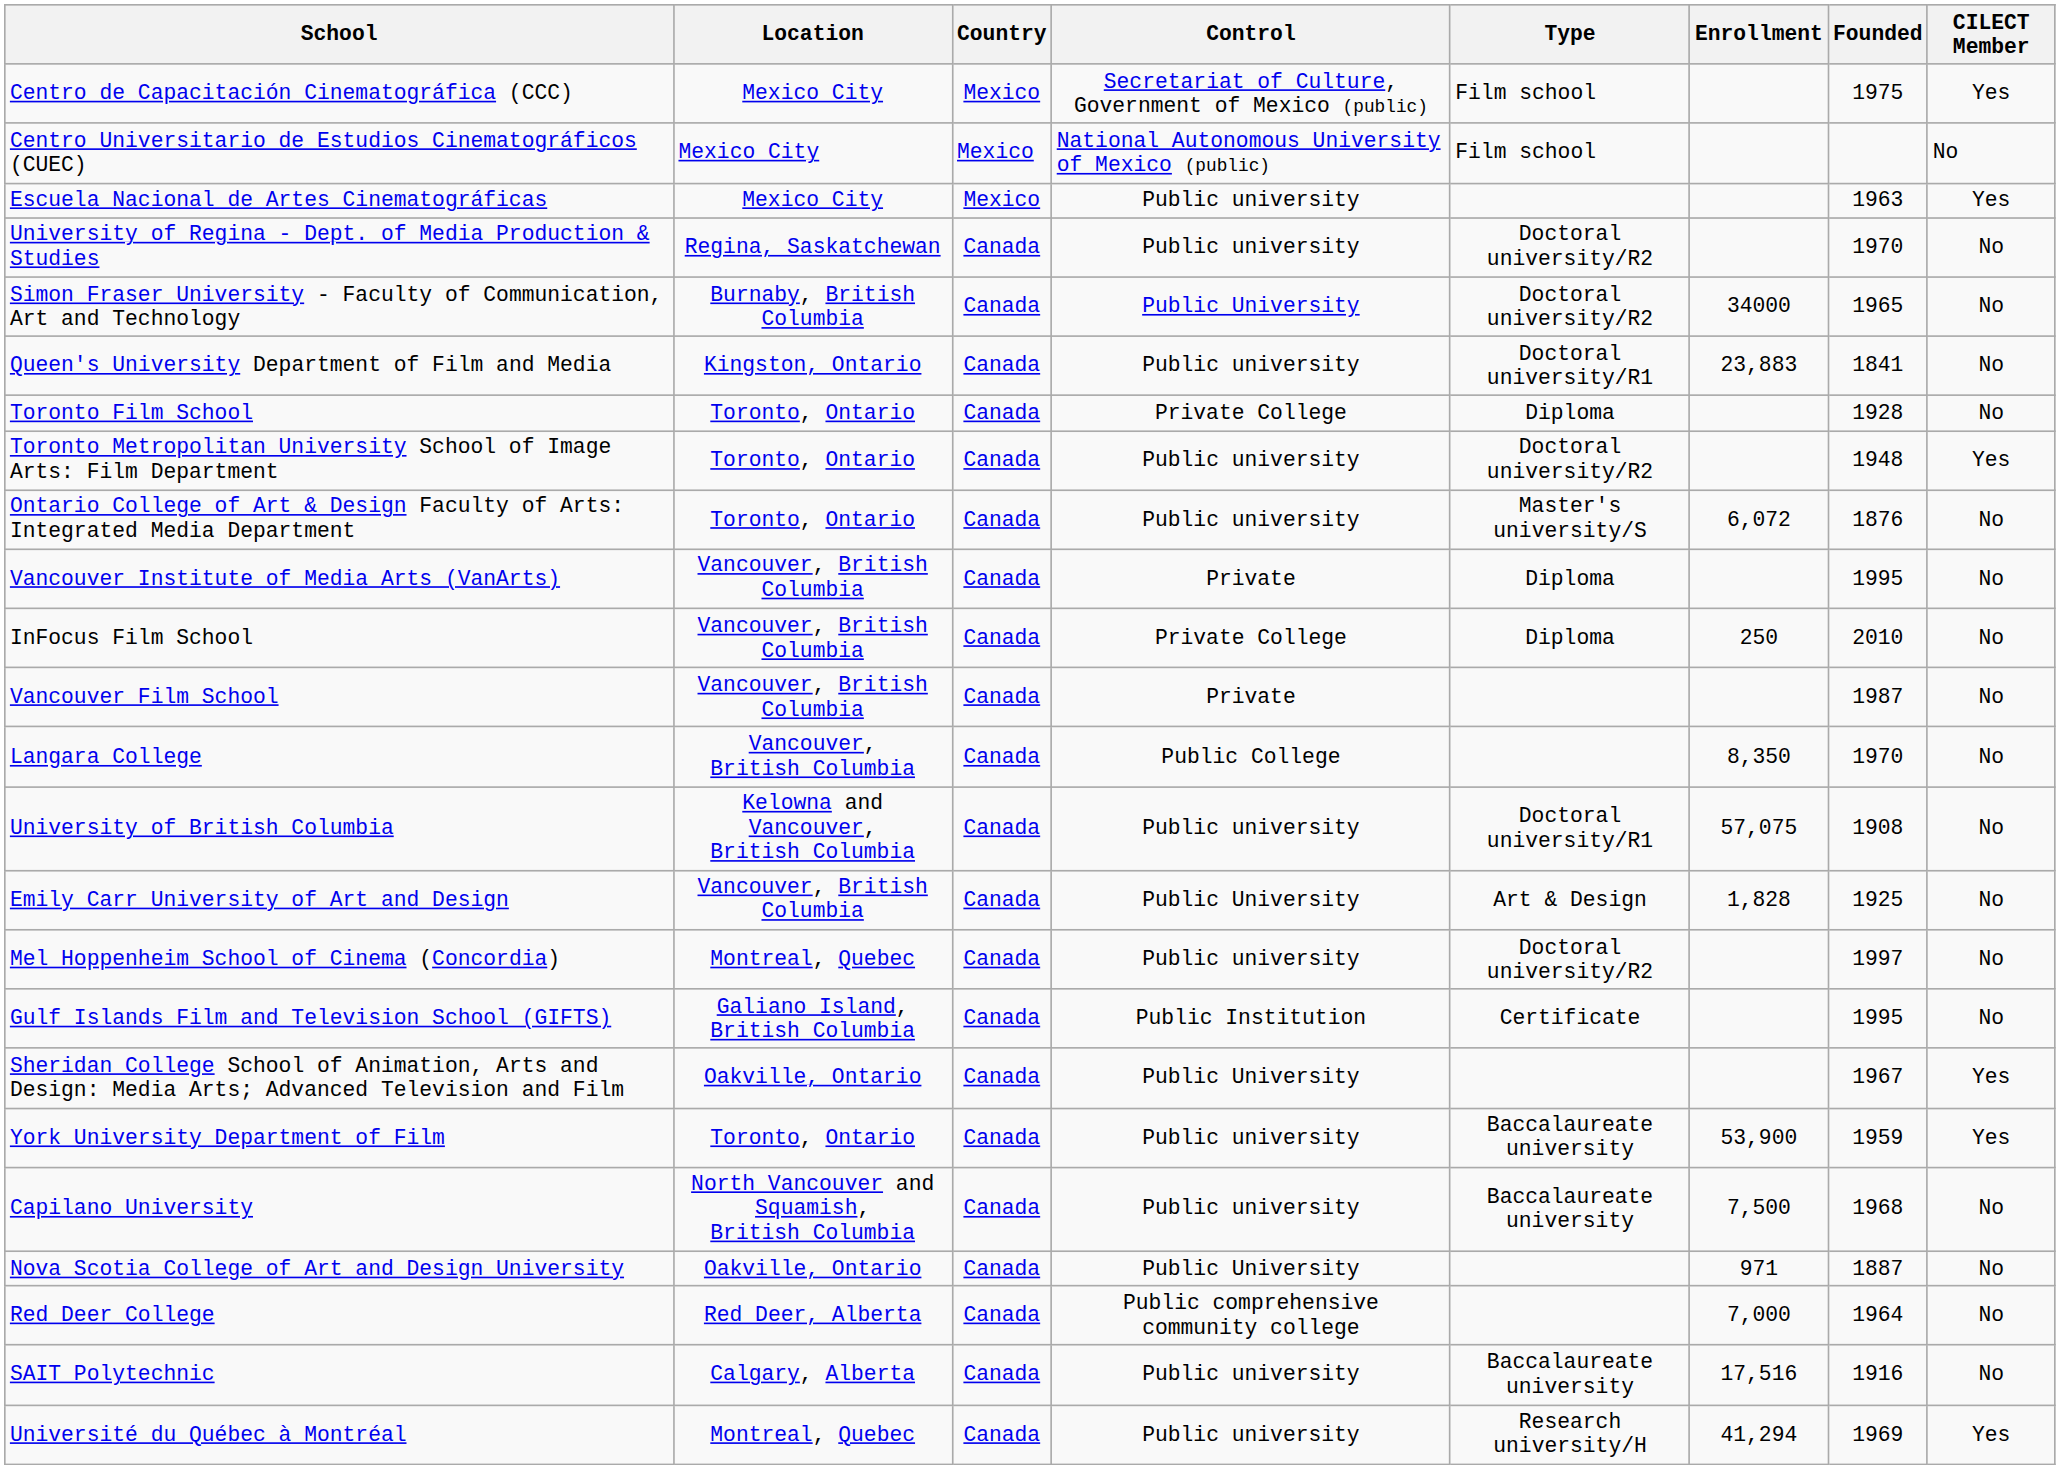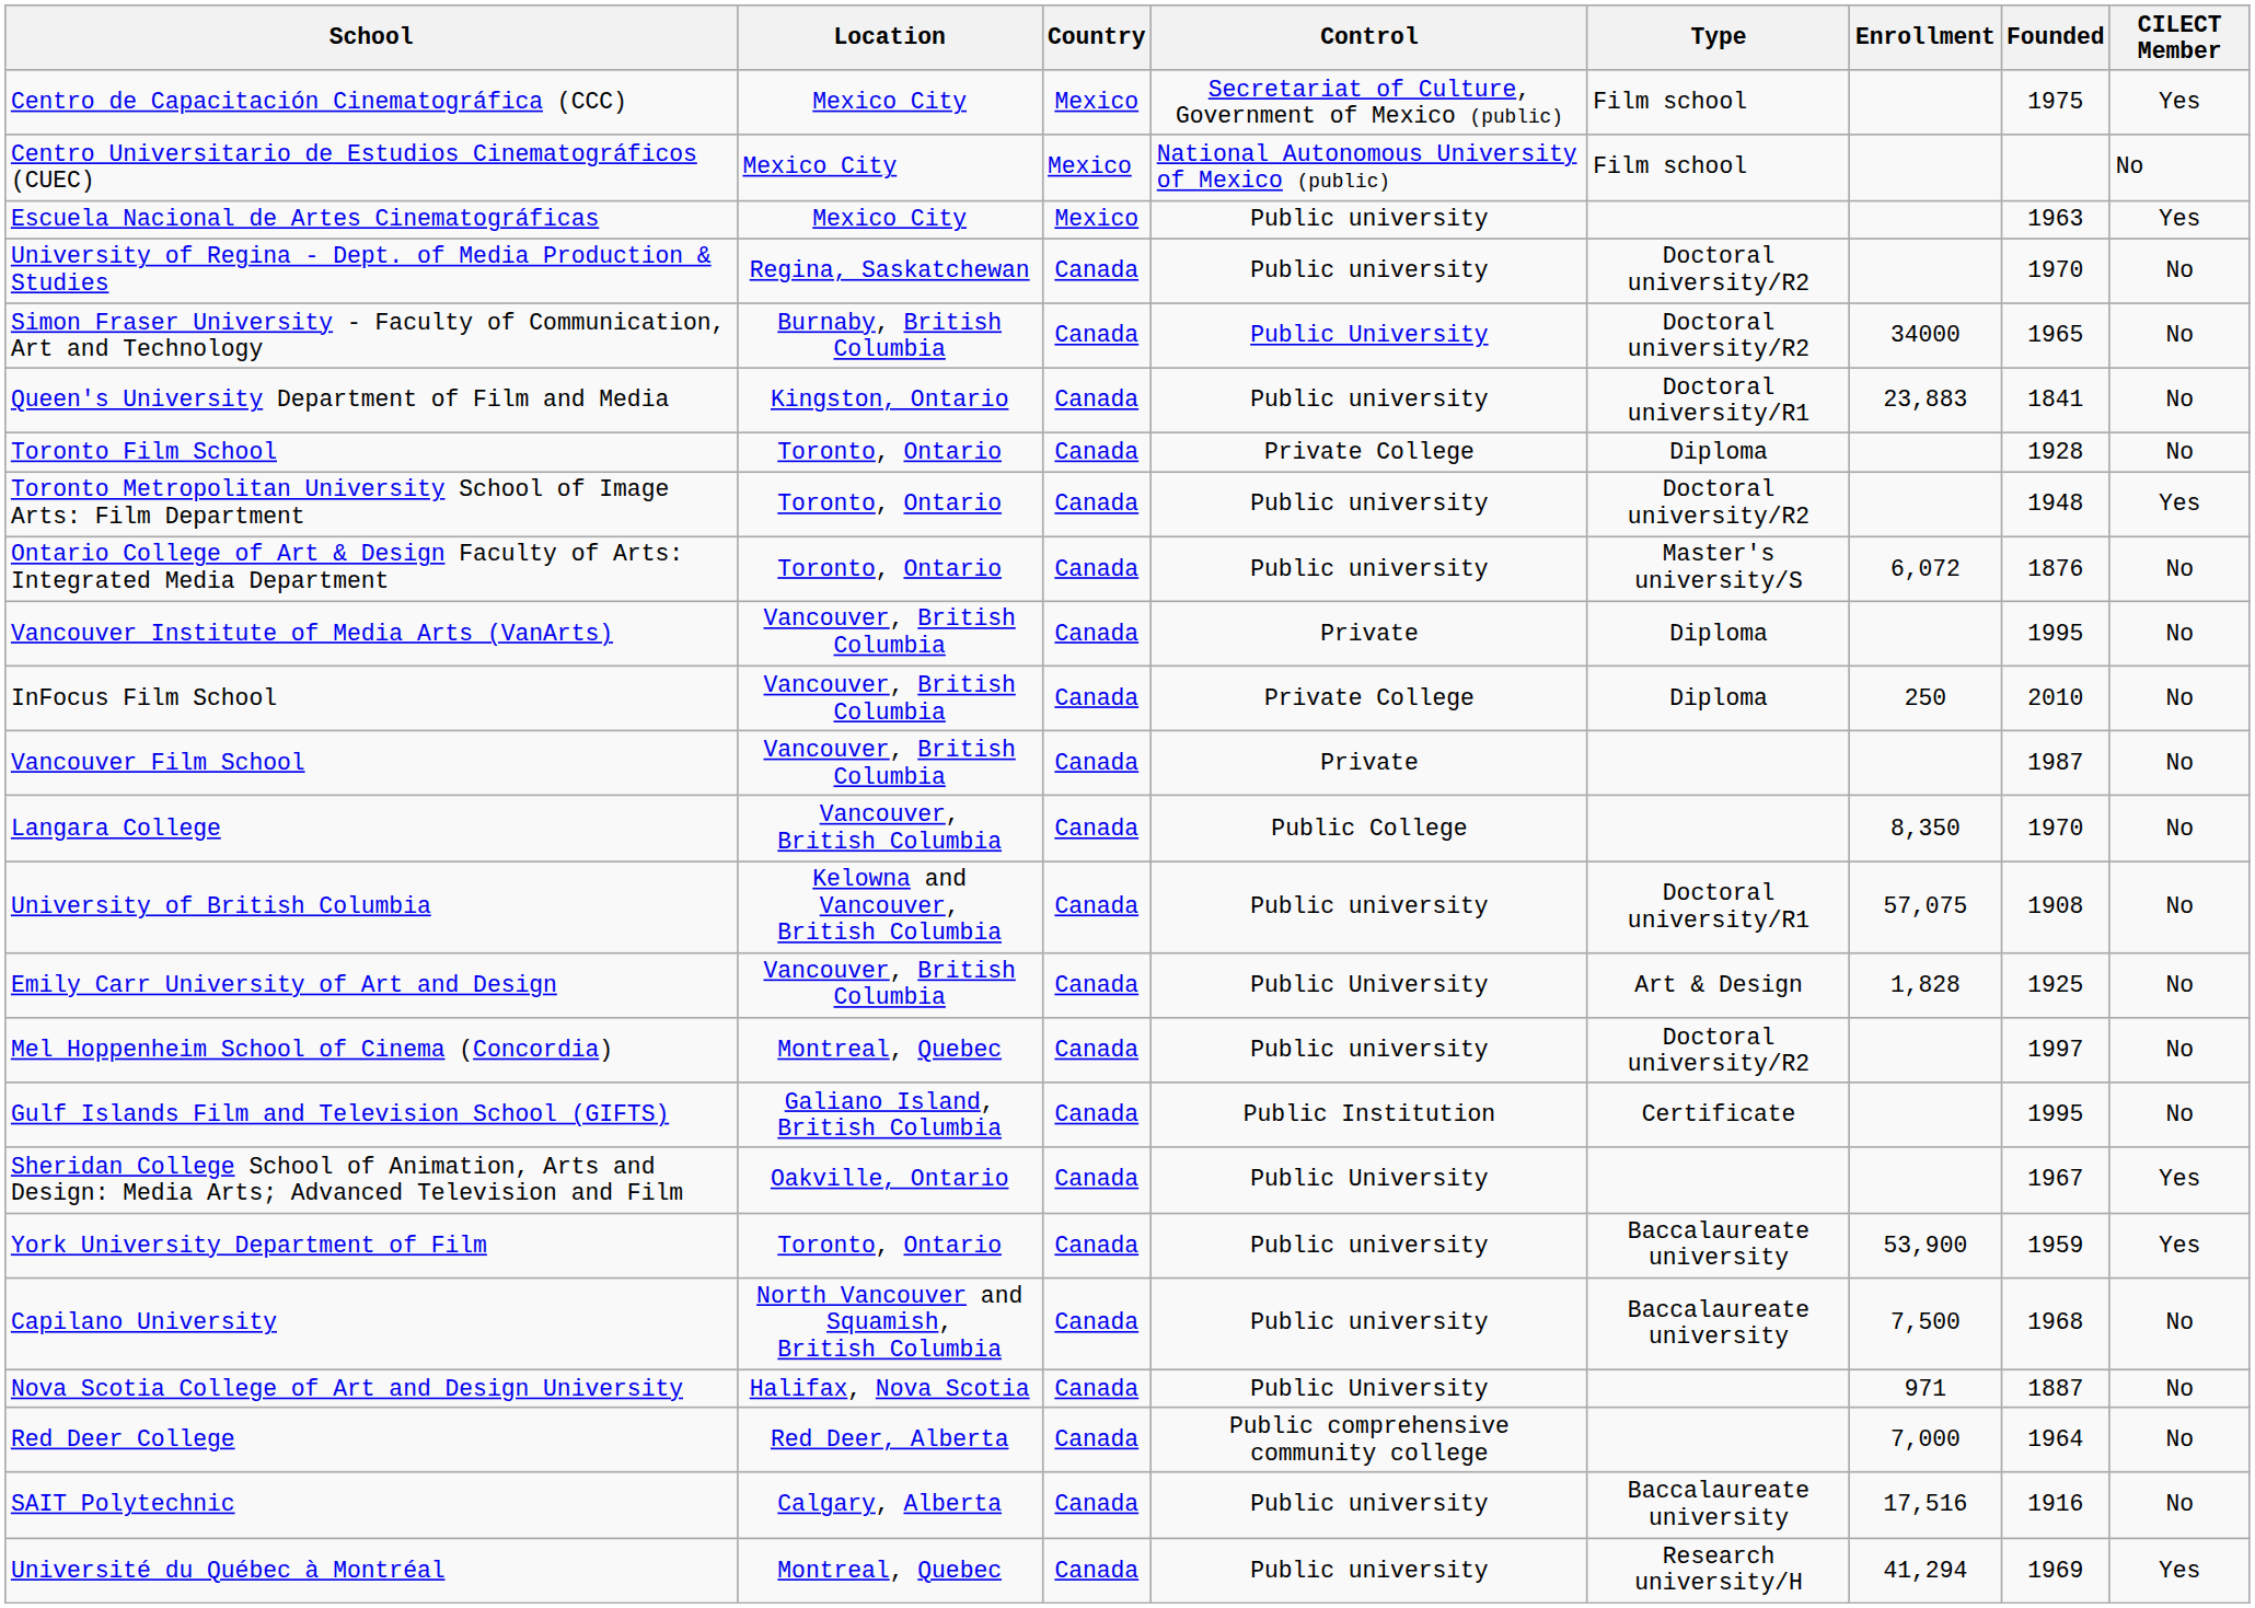 <table class="wikitable sortable">
 <tr>
 <th>School</th>
 <th>Location</th>
 <th>Country</th>
 <th>Control</th>
 <th>Type</th>
 <th>Enrollment</th>
 <th>Founded</th>
 <th>CILECT Member</th>
 </tr>
 <tr>
 <td><a href='#'>Centro de Capacitación Cinematográfica</a> (CCC)</td>
 <td style="text-align:center;"><a href='#'>Mexico City</a></td>
 <td style="text-align:center;"><a href='#'>Mexico</a></td>
 <td style="text-align:center;"><a href='#'>Secretariat of Culture</a>, Government of Mexico <small>(public)</small></td>
 <td>Film school</td>
 <td></td>
 <td style="text-align:center;">1975</td>
 <td style="text-align:center;">Yes</td>
 </tr>
 <tr>
 <td><a href='#'>Centro Universitario de Estudios Cinematográficos</a> (CUEC)</td>
 <td><a href='#'>Mexico City</a></td>
 <td><a href='#'>Mexico</a></td>
 <td><a href='#'>National Autonomous University of Mexico</a> <small>(public)</small></td>
 <td>Film school</td>
 <td></td>
 <td></td>
 <td>No</td>
 </tr>
 <tr>
 <td><a href='#'>Escuela Nacional de Artes Cinematográficas</a></td>
 <td style="text-align:center;"><a href='#'>Mexico City</a></td>
 <td style="text-align:center;"><a href='#'>Mexico</a></td>
 <td style="text-align:center;">Public university</td>
 <td></td>
 <td></td>
 <td style="text-align:center;">1963</td>
 <td style="text-align:center;">Yes</td>
 </tr>
 <tr>
 <td><a href='#'>University of Regina - Dept. of Media Production & Studies</a></td>
 <td style="text-align:center;"><a href='#'>Regina, Saskatchewan</a></td>
 <td style="text-align:center;"><a href='#'>Canada</a></td>
 <td style="text-align:center;">Public university</td>
 <td style="text-align:center;">Doctoral university/R2</td>
 <td style="text-align:center;"></td>
 <td style="text-align:center;">1970</td>
 <td style="text-align:center;">No</td>
 </tr>
 <tr>
 <td><a href='#'>Simon Fraser University</a> - Faculty of Communication, Art and Technology</td>
 <td style="text-align:center;"><a href='#'>Burnaby</a>, <a href='#'>British Columbia</a></td>
 <td style="text-align:center;"><a href='#'>Canada</a></td>
 <td style="text-align:center;"><a href='#'>Public University</a></td>
 <td style="text-align:center;">Doctoral university/R2</td>
 <td style="text-align:center;">34000</td>
 <td style="text-align:center;">1965</td>
 <td style="text-align:center;">No</td>
 </tr>
 <tr>
 <td><a href='#'>Queen's University</a> Department of Film and Media</td>
 <td style="text-align:center;"><a href='#'>Kingston, Ontario</a></td>
 <td style="text-align:center;"><a href='#'>Canada</a></td>
 <td style="text-align:center;">Public university</td>
 <td style="text-align:center;">Doctoral university/R1</td>
 <td style="text-align:center;">23,883</td>
 <td style="text-align:center;">1841</td>
 <td style="text-align:center;">No</td>
 </tr>
 <tr>
 <td><a href='#'>Toronto Film School</a></td>
 <td style="text-align:center;"><a href='#'>Toronto</a>, <a href='#'>Ontario</a></td>
 <td style="text-align:center;"><a href='#'>Canada</a></td>
 <td style="text-align:center;">Private College</td>
 <td style="text-align:center;">Diploma</td>
 <td style="text-align:center;"></td>
 <td style="text-align:center;">1928</td>
 <td style="text-align:center;">No</td>
 </tr>
 <tr>
 <td><a href='#'>Toronto Metropolitan University</a> School of Image Arts: Film Department</td>
 <td style="text-align:center;"><a href='#'>Toronto</a>, <a href='#'>Ontario</a></td>
 <td style="text-align:center;"><a href='#'>Canada</a></td>
 <td style="text-align:center;">Public university</td>
 <td style="text-align:center;">Doctoral university/R2</td>
 <td style="text-align:center;"></td>
 <td style="text-align:center;">1948</td>
 <td style="text-align:center;">Yes</td>
 </tr>
 <tr>
 <td><a href='#'>Ontario College of Art & Design</a> Faculty of Arts: Integrated Media Department</td>
 <td style="text-align:center;"><a href='#'>Toronto</a>, <a href='#'>Ontario</a></td>
 <td style="text-align:center;"><a href='#'>Canada</a></td>
 <td style="text-align:center;">Public university</td>
 <td style="text-align:center;">Master's university/S</td>
 <td style="text-align:center;">6,072</td>
 <td style="text-align:center;">1876</td>
 <td style="text-align:center;">No</td>
 </tr>
 <tr>
 <td><a href='#'>Vancouver Institute of Media Arts (VanArts)</a></td>
 <td style="text-align:center;"><a href='#'>Vancouver</a>, <a href='#'>British Columbia</a></td>
 <td style="text-align:center;"><a href='#'>Canada</a></td>
 <td style="text-align:center;">Private</td>
 <td style="text-align:center;">Diploma</td>
 <td style="text-align:center;"></td>
 <td style="text-align:center;">1995</td>
 <td style="text-align:center;">No</td>
 </tr>
 <tr>
 <td>InFocus Film School</td>
 <td style="text-align:center;"><a href='#'>Vancouver</a>, <a href='#'>British Columbia</a></td>
 <td style="text-align:center;"><a href='#'>Canada</a></td>
 <td style="text-align:center;">Private College</td>
 <td style="text-align:center;">Diploma</td>
 <td style="text-align:center;">250</td>
 <td style="text-align:center;">2010</td>
 <td style="text-align:center;">No</td>
 </tr>
 <tr>
 <td><a href='#'>Vancouver Film School</a></td>
 <td style="text-align:center;"><a href='#'>Vancouver</a>, <a href='#'>British Columbia</a></td>
 <td style="text-align:center;"><a href='#'>Canada</a></td>
 <td style="text-align:center;">Private</td>
 <td style="text-align:center;"></td>
 <td style="text-align:center;"></td>
 <td style="text-align:center;">1987</td>
 <td style="text-align:center;">No</td>
 </tr>
 <tr>
 <td><a href='#'>Langara College</a></td>
 <td style="text-align:center;"><a href='#'>Vancouver</a>,<br><a href='#'>British Columbia</a></td>
 <td style="text-align:center;"><a href='#'>Canada</a></td>
 <td style="text-align:center;">Public College</td>
 <td style="text-align:center;"></td>
 <td style="text-align:center;">8,350</td>
 <td style="text-align:center;">1970</td>
 <td style="text-align:center;">No</td>
 </tr>
 <tr>
 <td><a href='#'>University of British Columbia</a></td>
 <td style="text-align:center;"><a href='#'>Kelowna</a> and <a href='#'>Vancouver</a>,<br><a href='#'>British Columbia</a></td>
 <td style="text-align:center;"><a href='#'>Canada</a></td>
 <td style="text-align:center;">Public university</td>
 <td style="text-align:center;">Doctoral university/R1</td>
 <td style="text-align:center;">57,075</td>
 <td style="text-align:center;">1908</td>
 <td style="text-align:center;">No</td>
 </tr>
 <tr>
 <td><a href='#'>Emily Carr University of Art and Design</a></td>
 <td style="text-align:center;"><a href='#'>Vancouver</a>, <a href='#'>British Columbia</a></td>
 <td style="text-align:center;"><a href='#'>Canada</a></td>
 <td style="text-align:center;">Public University</td>
 <td style="text-align:center;">Art & Design</td>
 <td style="text-align:center;">1,828</td>
 <td style="text-align:center;">1925</td>
 <td style="text-align:center;">No</td>
 </tr>
 <tr>
 <td><a href='#'>Mel Hoppenheim School of Cinema</a> (<a href='#'>Concordia</a>)</td>
 <td style="text-align:center;"><a href='#'>Montreal</a>, <a href='#'>Quebec</a></td>
 <td style="text-align:center;"><a href='#'>Canada</a></td>
 <td style="text-align:center;">Public university</td>
 <td style="text-align:center;">Doctoral university/R2</td>
 <td style="text-align:center;"></td>
 <td style="text-align:center;">1997</td>
 <td style="text-align:center;">No</td>
 </tr>
 <tr>
 <td><a href='#'>Gulf Islands Film and Television School (GIFTS)</a></td>
 <td style="text-align:center;"><a href='#'>Galiano Island</a>, <a href='#'>British Columbia</a></td>
 <td style="text-align:center;"><a href='#'>Canada</a></td>
 <td style="text-align:center;">Public Institution</td>
 <td style="text-align:center;">Certificate</td>
 <td style="text-align:center;"></td>
 <td style="text-align:center;">1995</td>
 <td style="text-align:center;">No</td>
 </tr>
 <tr>
 <td><a href='#'>Sheridan College</a> School of Animation, Arts and Design: Media Arts; Advanced Television and Film</td>
 <td style="text-align:center;"><a href='#'>Oakville, Ontario</a></td>
 <td style="text-align:center;"><a href='#'>Canada</a></td>
 <td style="text-align:center;">Public University</td>
 <td style="text-align:center;"></td>
 <td style="text-align:center;"></td>
 <td style="text-align:center;">1967</td>
 <td style="text-align:center;">Yes</td>
 </tr>
 <tr>
 <td><a href='#'>York University Department of Film</a></td>
 <td style="text-align:center;"><a href='#'>Toronto</a>, <a href='#'>Ontario</a></td>
 <td style="text-align:center;"><a href='#'>Canada</a></td>
 <td style="text-align:center;">Public university</td>
 <td style="text-align:center;">Baccalaureate university</td>
 <td style="text-align:center;">53,900</td>
 <td style="text-align:center;">1959</td>
 <td style="text-align:center;">Yes</td>
 </tr>
 <tr>
 <td><a href='#'>Capilano University</a></td>
 <td style="text-align:center;"><a href='#'>North Vancouver</a> and <a href='#'>Squamish</a>,<br><a href='#'>British Columbia</a></td>
 <td style="text-align:center;"><a href='#'>Canada</a></td>
 <td style="text-align:center;">Public university</td>
 <td style="text-align:center;">Baccalaureate university</td>
 <td style="text-align:center;">7,500</td>
 <td style="text-align:center;">1968</td>
 <td style="text-align:center;">No</td>
 </tr>
 <tr>
 <td><a href='#'>Nova Scotia College of Art and Design University</a></td>
-<td style="text-align:center;"><a href='#'>Oakville, Ontario</a></td>
+<td style="text-align:center;"><a href='#'>Halifax</a>, <a href='#'>Nova Scotia</a></td>
 <td style="text-align:center;"><a href='#'>Canada</a></td>
 <td style="text-align:center;">Public University</td>
 <td style="text-align:center;"></td>
 <td style="text-align:center;">971</td>
 <td style="text-align:center;">1887</td>
 <td style="text-align:center;">No</td>
 </tr>
 <tr>
 <td><a href='#'>Red Deer College</a></td>
 <td style="text-align:center;"><a href='#'>Red Deer, Alberta</a></td>
 <td style="text-align:center;"><a href='#'>Canada</a></td>
 <td style="text-align:center;">Public comprehensive<br>community college</td>
 <td style="text-align:center;"></td>
 <td style="text-align:center;">7,000</td>
 <td style="text-align:center;">1964</td>
 <td style="text-align:center;">No</td>
 </tr>
 <tr>
 <td><a href='#'>SAIT Polytechnic</a></td>
 <td style="text-align:center;"><a href='#'>Calgary</a>, <a href='#'>Alberta</a></td>
 <td style="text-align:center;"><a href='#'>Canada</a></td>
 <td style="text-align:center;">Public university</td>
 <td style="text-align:center;">Baccalaureate university</td>
 <td style="text-align:center;">17,516</td>
 <td style="text-align:center;">1916</td>
 <td style="text-align:center;">No</td>
 </tr>
 <tr>
 <td><a href='#'>Université du Québec à Montréal</a></td>
 <td style="text-align:center;"><a href='#'>Montreal</a>, <a href='#'>Quebec</a></td>
 <td style="text-align:center;"><a href='#'>Canada</a></td>
 <td style="text-align:center;">Public university</td>
 <td style="text-align:center;">Research university/H</td>
 <td style="text-align:center;">41,294</td>
 <td style="text-align:center;">1969</td>
 <td style="text-align:center;">Yes</td>
 </tr>
 </table>
